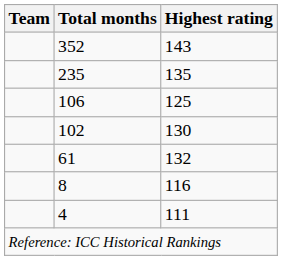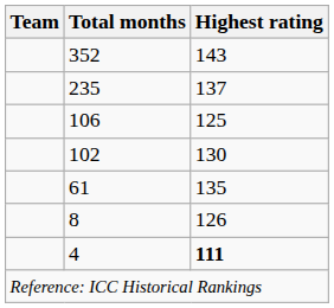 <table class="wikitable sortable">
 <tr>
 <th>Team</th>
 <th>Total months</th>
 <th>Highest rating</th>
 </tr>
 <tr>
 <td></td>
 <td>352</td>
 <td>143</td>
 </tr>
 <tr>
 <td></td>
 <td>235</td>
-<td>135</td>
+<td>137</td>
 </tr>
 <tr>
 <td></td>
 <td>106</td>
 <td>125</td>
 </tr>
 <tr>
 <td></td>
 <td>102</td>
 <td>130</td>
 </tr>
 <tr>
 <td></td>
 <td>61</td>
-<td>132</td>
+<td>135</td>
 </tr>
 <tr>
 <td></td>
 <td>8</td>
-<td>116</td>
+<td>126</td>
 </tr>
 <tr>
 <td></td>
 <td>4</td>
-<td>111</td>
+<td><strong>111</strong></td>
 </tr>
 <tr>
 <td colspan=5><small><em>Reference: ICC Historical Rankings</em></small></td>
 </tr>
 </table>
